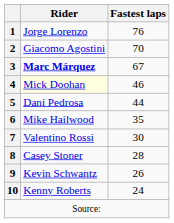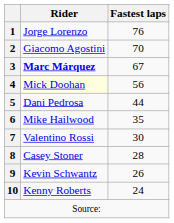 <table class="wikitable" style="text-align:center">
 <tr>
 <th></th>
 <th>Rider</th>
 <th>Fastest laps</th>
 </tr>
 <tr>
 <th>1</th>
 <td align=left> <a href='#'>Jorge Lorenzo</a></td>
 <td>76</td>
 </tr>
 <tr>
 <th>2</th>
 <td align=left> <a href='#'>Giacomo Agostini</a></td>
 <td>70</td>
 </tr>
 <tr>
 <th>3</th>
 <td align=left> <strong><a href='#'>Marc Márquez</a></strong></td>
 <td>67</td>
 </tr>
 <tr>
 <th>4</th>
 <td align=left style="background: lightyellow;"> <a href='#'>Mick Doohan</a></td>
-<td>46</td>
+<td>56</td>
 </tr>
 <tr>
 <th>5</th>
 <td align=left> <a href='#'>Dani Pedrosa</a></td>
 <td>44</td>
 </tr>
 <tr>
 <th>6</th>
 <td align=left> <a href='#'>Mike Hailwood</a></td>
 <td>35</td>
 </tr>
 <tr>
 <th>7</th>
 <td align=left> <a href='#'>Valentino Rossi</a></td>
 <td>30</td>
 </tr>
 <tr>
 <th>8</th>
 <td align=left> <a href='#'>Casey Stoner</a></td>
 <td>28</td>
 </tr>
 <tr>
 <th>9</th>
 <td align=left> <a href='#'>Kevin Schwantz</a></td>
 <td>26</td>
 </tr>
 <tr>
 <th>10</th>
 <td align=left> <a href='#'>Kenny Roberts</a></td>
 <td>24</td>
 </tr>
 <tr>
 <td colspan=3><small>Source:</small></td>
 </tr>
 </table>
